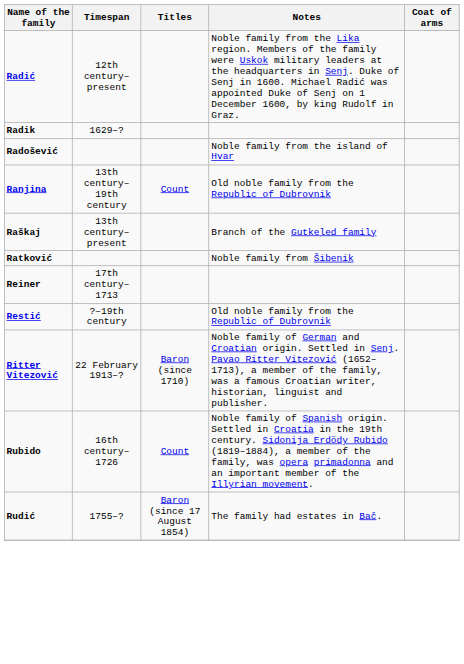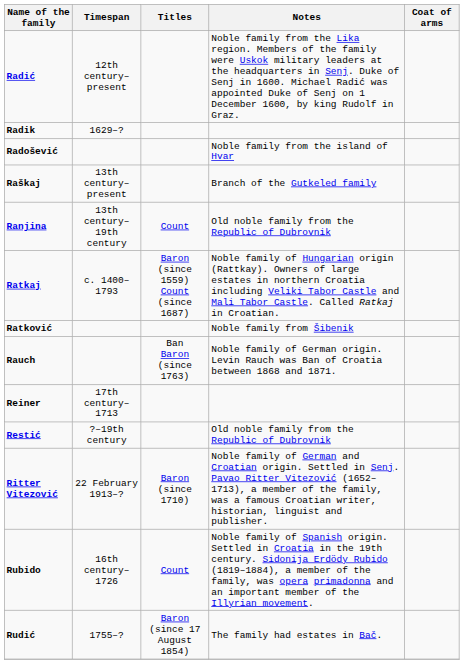 <table class="wikitable" style="text-align:center" width=100%>
 <tr>
 <th bgcolor="silver" ! width="15%">Name of the family</th>
 <th bgcolor="silver" ! width="15%">Timespan</th>
 <th bgcolor="silver" ! width="15%">Titles</th>
 <th bgcolor="silver" ! width="43%">Notes</th>
 <th bgcolor="silver" ! width="12%">Coat of arms</th>
 </tr>
 <tr>
 <td align="left"><a href='#'><strong>Radić</strong></a></td>
 <td align="center">12th century–present</td>
 <td align="center"></td>
 <td align="left">Noble family from the <a href='#'>Lika</a> region. Members of the family were <a href='#'>Uskok</a> military leaders at the headquarters in <a href='#'>Senj</a>. Duke of Senj in 1600. Michael Radić was appointed Duke of Senj on 1 December 1600, by king Rudolf in Graz.</td>
 <td align="center"></td>
 </tr>
 <tr>
 <td align="left"><strong>Radik</strong></td>
 <td>1629–?</td>
 <td></td>
 <td></td>
 <td></td>
 </tr>
 <tr>
 <td align="left"><strong>Radošević</strong></td>
 <td></td>
 <td></td>
 <td align="left">Noble family from the island of <a href='#'>Hvar</a></td>
 <td></td>
 </tr>
 <tr>
+<td align="left"><strong>Raškaj</strong></td>
+<td>13th century–present</td>
+<td></td>
+<td align="left">Branch of the <a href='#'>Gutkeled family</a></td>
+<td></td>
+</tr>
+<tr>
 <td align="left"><a href='#'><strong>Ranjina</strong></a></td>
 <td align="center">13th century–19th century</td>
 <td align="center"><a href='#'>Count</a></td>
 <td align="left">Old noble family from the <a href='#'>Republic of Dubrovnik</a></td>
 <td align="center"></td>
 </tr>
 <tr>
-<td align="left"><strong>Raškaj</strong></td>
-<td>13th century–present</td>
-<td></td>
-<td align="left">Branch of the <a href='#'>Gutkeled family</a></td>
-<td></td>
+<td align="left"><strong><a href='#'>Ratkaj</a></strong></td>
+<td align="center">c. 1400–1793</td>
+<td align="center"><a href='#'>Baron</a> (since 1559)<br><a href='#'>Count</a> (since 1687)</td>
+<td align="left">Noble family of <a href='#'>Hungarian</a> origin (Rattkay). Owners of large estates in northern Croatia including <a href='#'>Veliki Tabor Castle</a> and <a href='#'>Mali Tabor Castle</a>. Called <em>Ratkaj</em> in Croatian.</td>
+<td align="center"></td>
 </tr>
 <tr>
 <td align="left"><strong>Ratković</strong></td>
 <td></td>
 <td></td>
 <td align="left">Noble family from <a href='#'>Šibenik</a></td>
+<td></td>
+</tr>
+<tr>
+<td align="left"><strong>Rauch</strong></td>
+<td></td>
+<td>Ban<br><a href='#'>Baron</a> (since 1763)</td>
+<td align="left">Noble family of German origin. Levin Rauch was Ban of Croatia between 1868 and 1871.</td>
 <td></td>
 </tr>
 <tr>
 <td align="left"><strong>Reiner</strong></td>
 <td align="center">17th century–1713</td>
 <td></td>
 <td></td>
 <td></td>
 </tr>
 <tr>
 <td align="left"><a href='#'><strong>Restić</strong></a></td>
 <td align="center">?–19th century</td>
 <td align="center"></td>
 <td align="left">Old noble family from the <a href='#'>Republic of Dubrovnik</a></td>
 <td align="center"></td>
 </tr>
 <tr>
 <td align="left"><a href='#'><strong>Ritter Vitezović</strong></a></td>
 <td>22 February 1913–?</td>
 <td align="center"><a href='#'>Baron</a> (since 1710)</td>
 <td align="left">Noble family of <a href='#'>German</a> and <a href='#'>Croatian</a> origin. Settled in <a href='#'>Senj</a>. <a href='#'>Pavao Ritter Vitezović</a> (1652–1713), a member of the family, was a famous Croatian writer, historian, linguist and publisher.</td>
 <td align="center"></td>
 </tr>
 <tr>
 <td align="left"><strong>Rubido</strong></td>
 <td align="center">16th century–1726</td>
 <td align="center"><a href='#'>Count</a></td>
 <td align="left">Noble family of <a href='#'>Spanish</a> origin. Settled in <a href='#'>Croatia</a> in the 19th century. <a href='#'>Sidonija Erdödy Rubido</a> (1819–1884), a member of the family, was <a href='#'>opera</a> <a href='#'>primadonna</a> and an important member of the <a href='#'>Illyrian movement</a>.</td>
 <td align="center"></td>
 </tr>
 <tr>
 <td align="left"><strong>Rudić</strong></td>
 <td>1755–?</td>
 <td><a href='#'>Baron</a> (since 17 August 1854)</td>
 <td align="left">The family had estates in <a href='#'>Bač</a>.</td>
 <td></td>
 </tr>
 <tr>
 </tr>
 </table>
